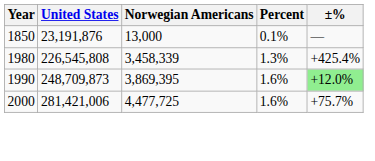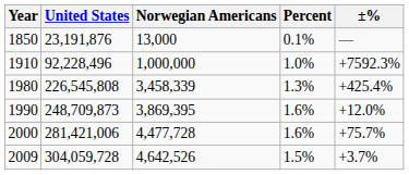 <table class="wikitable">
 <tr>
 <th>Year</th>
 <th><a href='#'>United States</a></th>
 <th>Norwegian Americans</th>
 <th>Percent</th>
 <th>±%</th>
 </tr>
 <tr>
 <td>1850</td>
 <td>23,191,876</td>
 <td>13,000</td>
 <td>0.1%</td>
 <td>—</td>
 </tr>
 <tr>
+<td>1910</td>
+<td>92,228,496</td>
+<td>1,000,000</td>
+<td>1.0%</td>
+<td>+7592.3%</td>
+</tr>
+<tr>
 <td>1980</td>
 <td>226,545,808</td>
 <td>3,458,339</td>
 <td>1.3%</td>
 <td>+425.4%</td>
 </tr>
 <tr>
 <td>1990</td>
 <td>248,709,873</td>
 <td>3,869,395</td>
 <td>1.6%</td>
-<td style="background: lightgreen;">+12.0%</td>
+<td>+12.0%</td>
 </tr>
 <tr>
 <td>2000</td>
 <td>281,421,006</td>
-<td>4,477,725</td>
+<td>4,477,728</td>
 <td>1.6%</td>
 <td>+75.7%</td>
 </tr>
+<tr>
+<td>2009</td>
+<td>304,059,728</td>
+<td>4,642,526</td>
+<td>1.5%</td>
+<td>+3.7%</td>
+</tr>
 </table>
